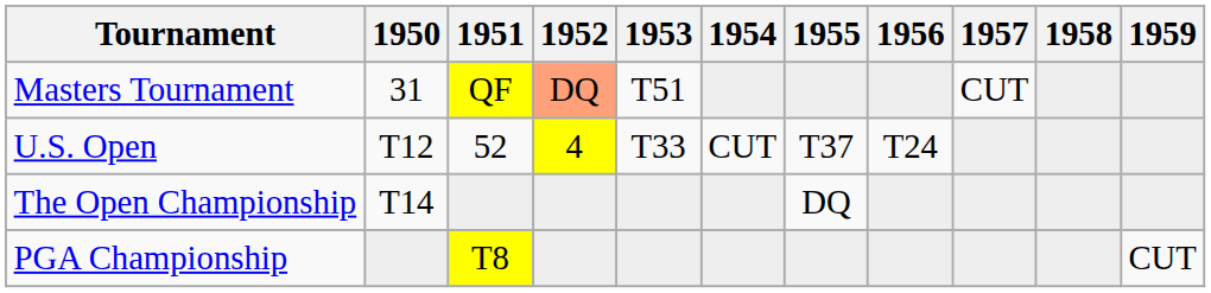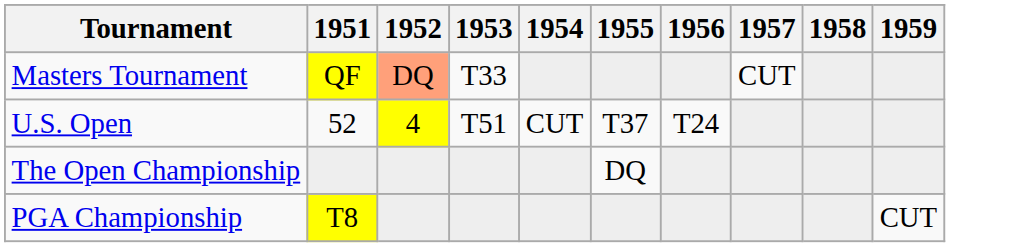 <table class="wikitable" style="font-size:95%;text-align:center;">
 <tr>
 <th>Tournament</th>
-<th>1950</th>
 <th>1951</th>
 <th>1952</th>
 <th>1953</th>
 <th>1954</th>
 <th>1955</th>
 <th>1956</th>
 <th>1957</th>
 <th>1958</th>
 <th>1959</th>
 </tr>
 <tr>
 <td align=left><a href='#'>Masters Tournament</a></td>
-<td>31</td>
 <td style="background:yellow;">QF</td>
 <td style="background: lightsalmon;">DQ</td>
-<td>T51</td>
+<td>T33</td>
 <td style="background:#eeeeee;"></td>
 <td style="background:#eeeeee;"></td>
 <td style="background:#eeeeee;"></td>
 <td>CUT</td>
 <td style="background:#eeeeee;"></td>
 <td style="background:#eeeeee;"></td>
 </tr>
 <tr>
 <td align=left><a href='#'>U.S. Open</a></td>
-<td>T12</td>
 <td>52</td>
 <td style="background:yellow;">4</td>
-<td>T33</td>
+<td>T51</td>
 <td>CUT</td>
 <td>T37</td>
 <td>T24</td>
 <td style="background:#eeeeee;"></td>
 <td style="background:#eeeeee;"></td>
 <td style="background:#eeeeee;"></td>
 </tr>
 <tr>
 <td align=left><a href='#'>The Open Championship</a></td>
-<td>T14</td>
 <td style="background:#eeeeee;"></td>
 <td style="background:#eeeeee;"></td>
 <td style="background:#eeeeee;"></td>
 <td style="background:#eeeeee;"></td>
 <td>DQ</td>
 <td style="background:#eeeeee;"></td>
 <td style="background:#eeeeee;"></td>
 <td style="background:#eeeeee;"></td>
 <td style="background:#eeeeee;"></td>
 </tr>
 <tr>
 <td align=left><a href='#'>PGA Championship</a></td>
-<td style="background:#eeeeee;"></td>
 <td style="background:yellow;">T8</td>
 <td style="background:#eeeeee;"></td>
 <td style="background:#eeeeee;"></td>
 <td style="background:#eeeeee;"></td>
 <td style="background:#eeeeee;"></td>
 <td style="background:#eeeeee;"></td>
 <td style="background:#eeeeee;"></td>
 <td style="background:#eeeeee;"></td>
 <td>CUT</td>
 </tr>
 </table>
